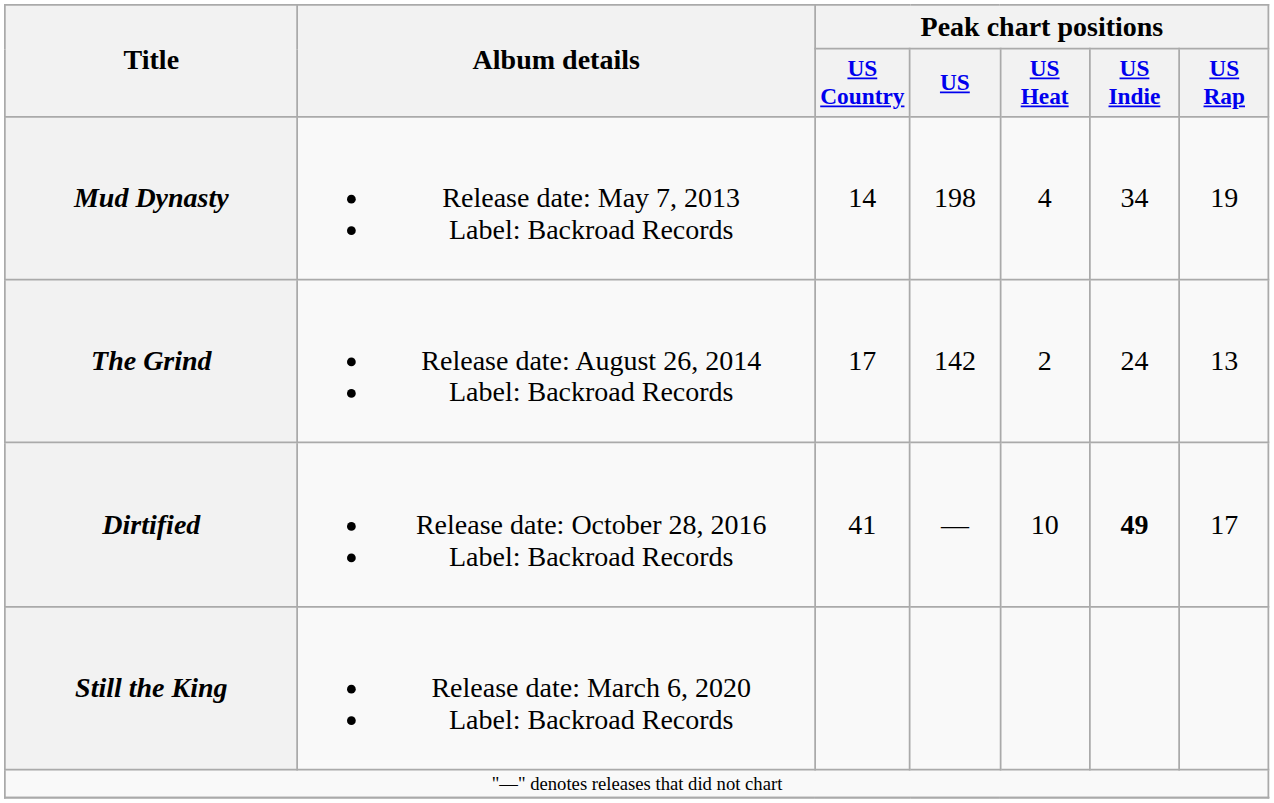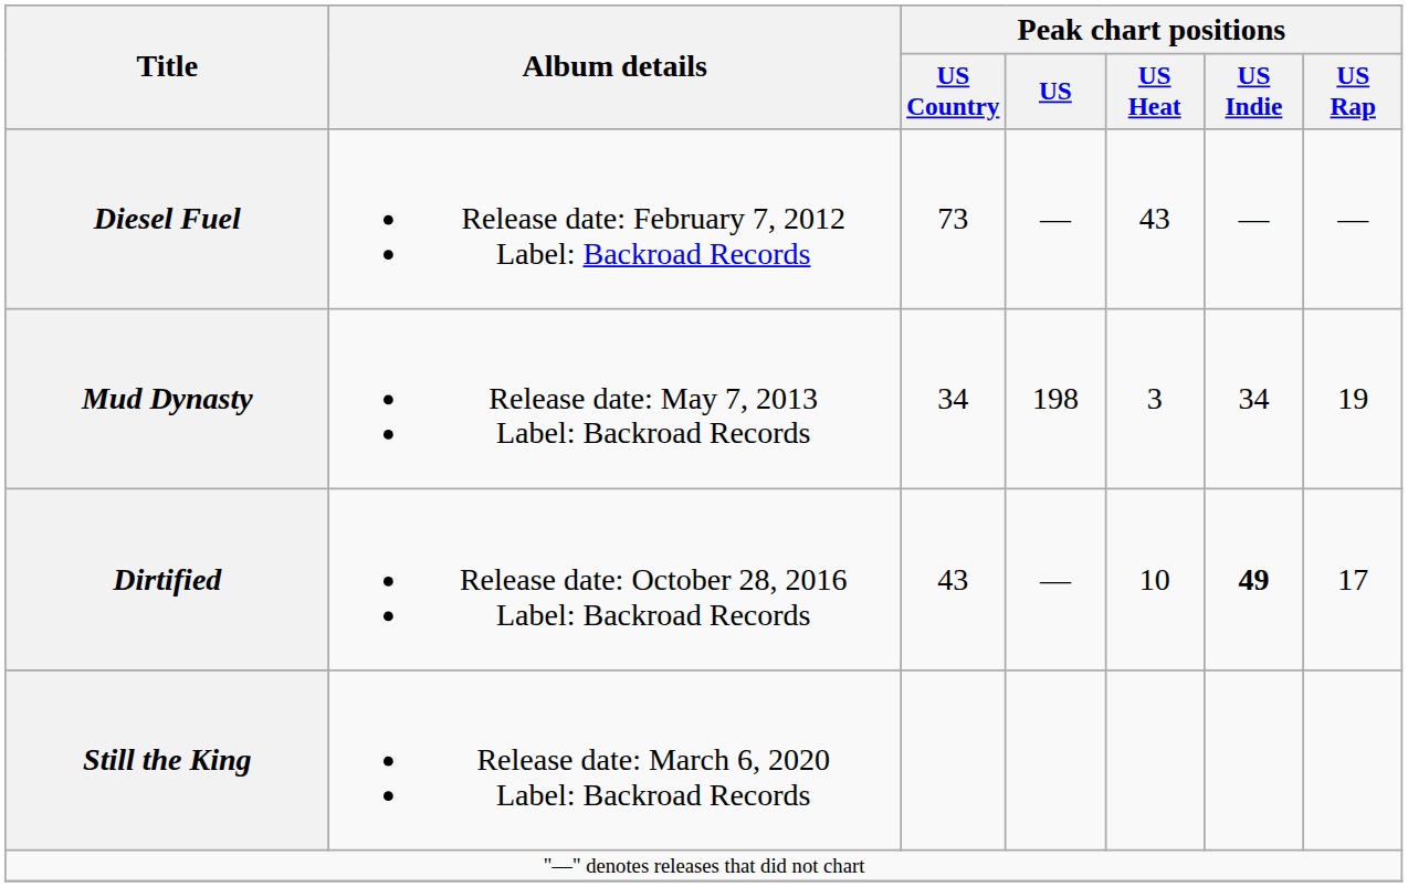 <table class="wikitable plainrowheaders" style="text-align:center;">
 <tr>
 <th rowspan="2" style="width:10em;">Title</th>
 <th rowspan="2" style="width:18em;">Album details</th>
 <th colspan="5">Peak chart positions</th>
 </tr>
 <tr style="font-size:smaller;">
 <th width="45"><a href='#'>US Country</a><br></th>
 <th width="45"><a href='#'>US</a><br></th>
 <th width="45"><a href='#'>US<br>Heat</a><br></th>
 <th width="45"><a href='#'>US<br>Indie</a><br></th>
 <th width="45"><a href='#'>US<br>Rap</a><br></th>
 </tr>
 <tr>
+<th scope="row"><em>Diesel Fuel</em></th>
+<td><br><ul><li>Release date: February 7, 2012</li><li>Label: <a href='#'>Backroad Records</a></li></ul></td>
+<td>73</td>
+<td>—</td>
+<td>43</td>
+<td>—</td>
+<td>—</td>
+</tr>
+<tr>
 <th scope="row"><em>Mud Dynasty</em></th>
 <td><br><ul><li>Release date: May 7, 2013</li><li>Label: Backroad Records</li></ul></td>
-<td>14</td>
+<td>34</td>
 <td>198</td>
-<td>4</td>
+<td>3</td>
 <td>34</td>
 <td>19</td>
 </tr>
 <tr>
-<th scope="row"><em>The Grind</em></th>
-<td><br><ul><li>Release date: August 26, 2014</li><li>Label: Backroad Records</li></ul></td>
-<td>17</td>
-<td>142</td>
-<td>2</td>
-<td>24</td>
-<td>13</td>
-</tr>
-<tr>
 <th scope="row"><em>Dirtified</em></th>
 <td><br><ul><li>Release date: October 28, 2016</li><li>Label: Backroad Records</li></ul></td>
-<td>41</td>
+<td>43</td>
 <td>—</td>
 <td>10</td>
 <td><strong>49</strong></td>
 <td>17</td>
 </tr>
 <tr>
 <th scope="row"><em>Still the King</em></th>
 <td><br><ul><li>Release date: March 6, 2020</li><li>Label: Backroad Records</li></ul></td>
 <td></td>
 <td></td>
 <td></td>
 <td></td>
 <td></td>
 </tr>
 <tr>
 <td colspan="7" style="font-size:8pt">"—" denotes releases that did not chart</td>
 </tr>
 <tr>
 </tr>
 </table>
